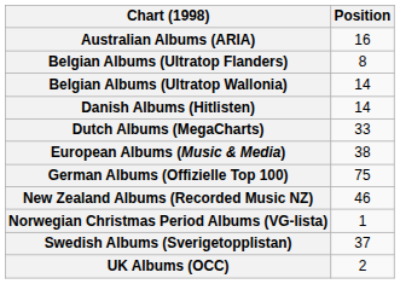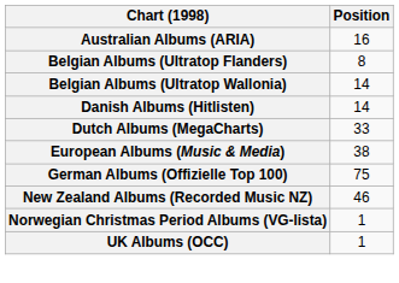 <table class="wikitable sortable plainrowheaders" style="text-align:center">
 <tr>
 <th scope="col">Chart (1998)</th>
 <th scope="col">Position</th>
 </tr>
 <tr>
 <th scope="row">Australian Albums (ARIA)</th>
 <td>16</td>
 </tr>
 <tr>
 <th scope="row">Belgian Albums (Ultratop Flanders)</th>
 <td>8</td>
 </tr>
 <tr>
 <th scope="row">Belgian Albums (Ultratop Wallonia)</th>
 <td>14</td>
 </tr>
 <tr>
 <th scope="row">Danish Albums (Hitlisten)</th>
 <td>14</td>
 </tr>
 <tr>
 <th scope="row">Dutch Albums (MegaCharts)</th>
 <td>33</td>
 </tr>
 <tr>
 <th scope="row">European Albums (<em>Music & Media</em>)</th>
 <td>38</td>
 </tr>
 <tr>
 <th scope="row">German Albums (Offizielle Top 100)</th>
 <td>75</td>
 </tr>
 <tr>
 <th scope="row">New Zealand Albums (Recorded Music NZ)</th>
 <td>46</td>
 </tr>
 <tr>
 <th scope="row">Norwegian Christmas Period Albums (VG-lista)</th>
 <td>1</td>
 </tr>
 <tr>
-<th scope="row">Swedish Albums (Sverigetopplistan)</th>
-<td>37</td>
-</tr>
-<tr>
 <th scope="row">UK Albums (OCC)</th>
-<td>2</td>
+<td>1</td>
 </tr>
 </table>
